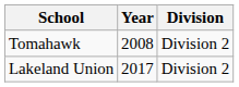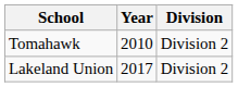 <table class="wikitable">
 <tr>
 <th>School</th>
 <th>Year</th>
 <th>Division</th>
 </tr>
 <tr>
 <td>Tomahawk</td>
-<td>2008</td>
+<td>2010</td>
 <td>Division 2</td>
 </tr>
 <tr>
 <td>Lakeland Union</td>
 <td>2017</td>
 <td>Division 2</td>
 </tr>
 </table>
